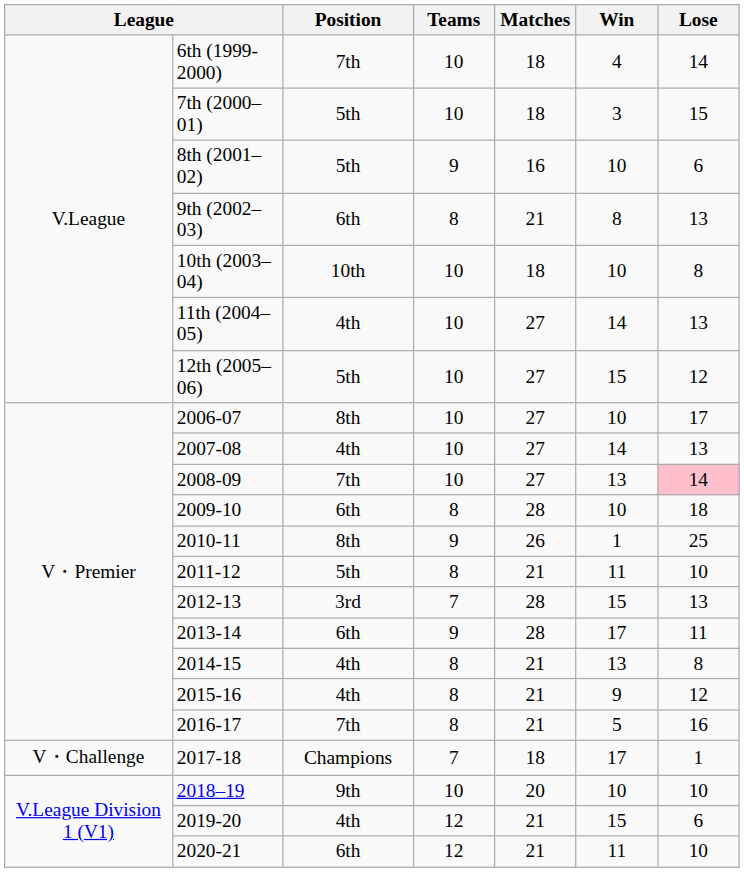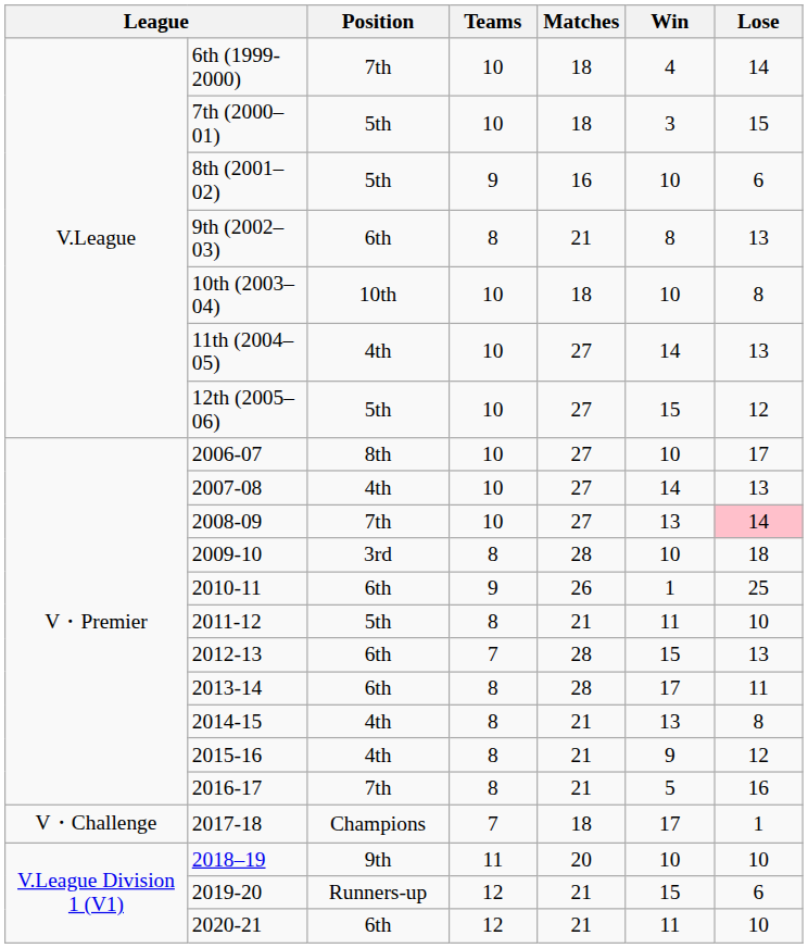 <table class="wikitable" border="1">
 <tr>
 <th width=200 colspan=2>League</th>
 <th width=100>Position</th>
 <th width=60 align=center>Teams</th>
 <th width=60>Matches</th>
 <th width=60>Win</th>
 <th width=60>Lose</th>
 </tr>
 <tr>
 <td align=center rowspan=7>V.League</td>
 <td>6th (1999-2000)</td>
 <td align=center>7th</td>
 <td align=center>10</td>
 <td align=center>18</td>
 <td align=center>4</td>
 <td align=center>14</td>
 </tr>
 <tr>
 <td>7th (2000–01)</td>
 <td align=center>5th</td>
 <td align=center>10</td>
 <td align=center>18</td>
 <td align=center>3</td>
 <td align=center>15</td>
 </tr>
 <tr>
 <td>8th (2001–02)</td>
 <td align=center>5th</td>
 <td align=center>9</td>
 <td align=center>16</td>
 <td align=center>10</td>
 <td align=center>6</td>
 </tr>
 <tr>
 <td>9th (2002–03)</td>
 <td align=center>6th</td>
 <td align=center>8</td>
 <td align=center>21</td>
 <td align=center>8</td>
 <td align=center>13</td>
 </tr>
 <tr>
 <td>10th (2003–04)</td>
 <td align=center>10th</td>
 <td align=center>10</td>
 <td align=center>18</td>
 <td align=center>10</td>
 <td align=center>8</td>
 </tr>
 <tr>
 <td>11th (2004–05)</td>
 <td align=center>4th</td>
 <td align=center>10</td>
 <td align=center>27</td>
 <td align=center>14</td>
 <td align=center>13</td>
 </tr>
 <tr>
 <td>12th (2005–06)</td>
 <td align=center>5th</td>
 <td align=center>10</td>
 <td align=center>27</td>
 <td align=center>15</td>
 <td align=center>12</td>
 </tr>
 <tr>
 <td align=center rowspan=11>V・Premier</td>
 <td>2006-07</td>
 <td align=center>8th</td>
 <td align=center>10</td>
 <td align=center>27</td>
 <td align=center>10</td>
 <td align=center>17</td>
 </tr>
 <tr>
 <td>2007-08</td>
 <td align=center>4th</td>
 <td align=center>10</td>
 <td align=center>27</td>
 <td align=center>14</td>
 <td align=center>13</td>
 </tr>
 <tr>
 <td>2008-09</td>
 <td align=center>7th</td>
 <td align=center>10</td>
 <td align=center>27</td>
 <td align=center>13</td>
 <td align=center style="background: pink;">14</td>
 </tr>
 <tr>
 <td>2009-10</td>
-<td align=center>6th</td>
+<td align=center>3rd</td>
 <td align=center>8</td>
 <td align=center>28</td>
 <td align=center>10</td>
 <td align=center>18</td>
 </tr>
 <tr>
 <td>2010-11</td>
-<td align=center>8th</td>
+<td align=center>6th</td>
 <td align=center>9</td>
 <td align=center>26</td>
 <td align=center>1</td>
 <td align=center>25</td>
 </tr>
 <tr>
 <td>2011-12</td>
 <td align=center>5th</td>
 <td align=center>8</td>
 <td align=center>21</td>
 <td align=center>11</td>
 <td align=center>10</td>
 </tr>
 <tr>
 <td>2012-13</td>
-<td align=center>3rd</td>
+<td align=center>6th</td>
 <td align=center>7</td>
 <td align=center>28</td>
 <td align=center>15</td>
 <td align=center>13</td>
 </tr>
 <tr>
 <td>2013-14</td>
 <td align=center>6th</td>
-<td align=center>9</td>
+<td align=center>8</td>
 <td align=center>28</td>
 <td align=center>17</td>
 <td align=center>11</td>
 </tr>
 <tr>
 <td>2014-15</td>
 <td align=center>4th</td>
 <td align=center>8</td>
 <td align=center>21</td>
 <td align=center>13</td>
 <td align=center>8</td>
 </tr>
 <tr>
 <td>2015-16</td>
 <td align=center>4th</td>
 <td align=center>8</td>
 <td align=center>21</td>
 <td align=center>9</td>
 <td align=center>12</td>
 </tr>
 <tr>
 <td>2016-17</td>
 <td align=center>7th</td>
 <td align=center>8</td>
 <td align=center>21</td>
 <td align=center>5</td>
 <td align=center>16</td>
 </tr>
 <tr>
 <td align=center rowspan=1>V・Challenge</td>
 <td>2017-18</td>
 <td align=center> Champions</td>
 <td align=center>7</td>
 <td align=center>18</td>
 <td align=center>17</td>
 <td align=center>1</td>
 </tr>
 <tr>
 <td align=center rowspan=3><a href='#'>V.League Division 1 (V1)</a></td>
 <td><a href='#'>2018–19</a></td>
 <td align=center>9th</td>
-<td align=center>10</td>
+<td align=center>11</td>
 <td align=center>20</td>
 <td align=center>10</td>
 <td align=center>10</td>
 </tr>
 <tr>
 <td>2019-20</td>
-<td align=center>4th</td>
+<td align=center> Runners-up</td>
 <td align=center>12</td>
 <td align=center>21</td>
 <td align=center>15</td>
 <td align=center>6</td>
 </tr>
 <tr>
 <td>2020-21</td>
 <td align=center>6th</td>
 <td align=center>12</td>
 <td align=center>21</td>
 <td align=center>11</td>
 <td align=center>10</td>
 </tr>
 </table>
